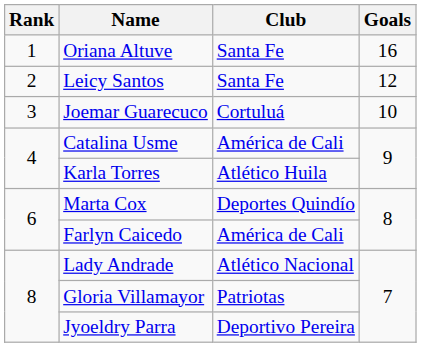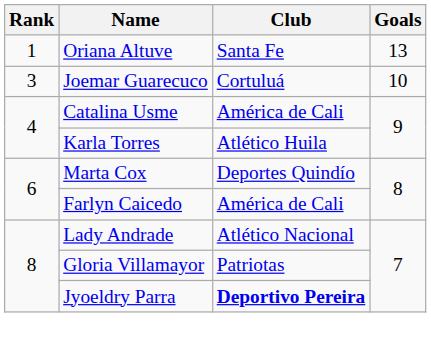 <table class="wikitable" border="1">
 <tr>
 <th>Rank</th>
 <th>Name</th>
 <th>Club</th>
 <th>Goals</th>
 </tr>
 <tr>
 <td align=center>1</td>
 <td> <a href='#'>Oriana Altuve</a></td>
 <td><a href='#'>Santa Fe</a></td>
-<td align=center>16</td>
-</tr>
-<tr>
-<td align=center>2</td>
-<td> <a href='#'>Leicy Santos</a></td>
-<td><a href='#'>Santa Fe</a></td>
-<td align=center>12</td>
+<td align=center>13</td>
 </tr>
 <tr>
 <td align=center>3</td>
 <td> <a href='#'>Joemar Guarecuco</a></td>
 <td><a href='#'>Cortuluá</a></td>
 <td align=center>10</td>
 </tr>
 <tr>
 <td rowspan=2 align=center>4</td>
 <td> <a href='#'>Catalina Usme</a></td>
 <td><a href='#'>América de Cali</a></td>
 <td rowspan=2 align=center>9</td>
 </tr>
 <tr>
 <td> <a href='#'>Karla Torres</a></td>
 <td><a href='#'>Atlético Huila</a></td>
 </tr>
 <tr>
 <td rowspan=2 align=center>6</td>
 <td> <a href='#'>Marta Cox</a></td>
 <td><a href='#'>Deportes Quindío</a></td>
 <td rowspan=2 align=center>8</td>
 </tr>
 <tr>
 <td> <a href='#'>Farlyn Caicedo</a></td>
 <td><a href='#'>América de Cali</a></td>
 </tr>
 <tr>
 <td rowspan=3 align=center>8</td>
 <td> <a href='#'>Lady Andrade</a></td>
 <td><a href='#'>Atlético Nacional</a></td>
 <td rowspan=3 align=center>7</td>
 </tr>
 <tr>
 <td> <a href='#'>Gloria Villamayor</a></td>
 <td><a href='#'>Patriotas</a></td>
 </tr>
 <tr>
 <td> <a href='#'>Jyoeldry Parra</a></td>
-<td><a href='#'>Deportivo Pereira</a></td>
+<td><strong><a href='#'>Deportivo Pereira</a></strong></td>
 </tr>
 </table>
